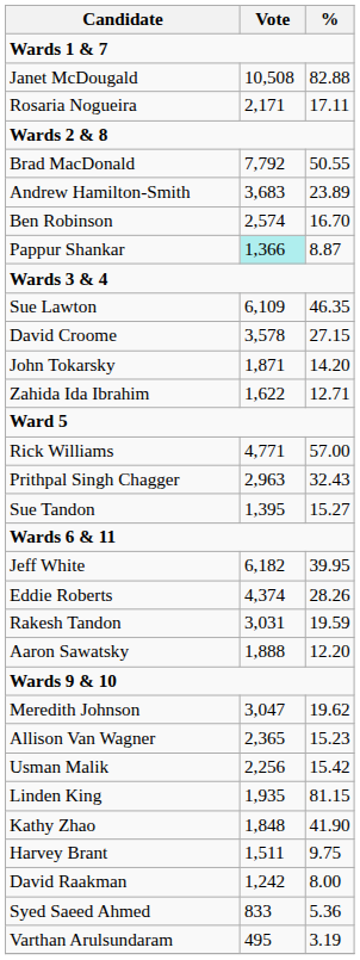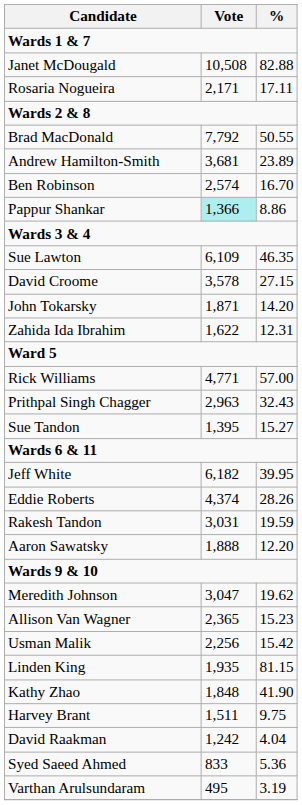 <table class="wikitable">
 <tr>
 <th bgcolor="#DDDDFF" width="200px">Candidate</th>
 <th bgcolor="#DDDDFF" width="50px">Vote</th>
 <th bgcolor="#DDDDFF" width="30px">%</th>
 </tr>
 <tr>
 <td colspan="4"><strong>Wards 1 & 7</strong></td>
 </tr>
 <tr>
 <td>Janet McDougald</td>
 <td>10,508</td>
 <td>82.88</td>
 </tr>
 <tr>
 <td>Rosaria Nogueira</td>
 <td>2,171</td>
 <td>17.11</td>
 </tr>
 <tr>
 <td colspan="4"><strong>Wards 2 & 8</strong></td>
 </tr>
 <tr>
 <td>Brad MacDonald</td>
 <td>7,792</td>
 <td>50.55</td>
 </tr>
 <tr>
 <td>Andrew Hamilton-Smith</td>
-<td>3,683</td>
+<td>3,681</td>
 <td>23.89</td>
 </tr>
 <tr>
 <td>Ben Robinson</td>
 <td>2,574</td>
 <td>16.70</td>
 </tr>
 <tr>
 <td>Pappur Shankar</td>
 <td style="background: paleturquoise;">1,366</td>
-<td>8.87</td>
+<td>8.86</td>
 </tr>
 <tr>
 <td colspan="4"><strong>Wards 3 & 4</strong></td>
 </tr>
 <tr>
 <td>Sue Lawton</td>
 <td>6,109</td>
 <td>46.35</td>
 </tr>
 <tr>
 <td>David Croome</td>
 <td>3,578</td>
 <td>27.15</td>
 </tr>
 <tr>
 <td>John Tokarsky</td>
 <td>1,871</td>
 <td>14.20</td>
 </tr>
 <tr>
 <td>Zahida Ida Ibrahim</td>
 <td>1,622</td>
-<td>12.71</td>
+<td>12.31</td>
 </tr>
 <tr>
 <td colspan="4"><strong>Ward 5</strong></td>
 </tr>
 <tr>
 <td>Rick Williams</td>
 <td>4,771</td>
 <td>57.00</td>
 </tr>
 <tr>
 <td>Prithpal Singh Chagger</td>
 <td>2,963</td>
 <td>32.43</td>
 </tr>
 <tr>
 <td>Sue Tandon</td>
 <td>1,395</td>
 <td>15.27</td>
 </tr>
 <tr>
 <td colspan="4"><strong>Wards 6 & 11</strong></td>
 </tr>
 <tr>
 <td>Jeff White</td>
 <td>6,182</td>
 <td>39.95</td>
 </tr>
 <tr>
 <td>Eddie Roberts</td>
 <td>4,374</td>
 <td>28.26</td>
 </tr>
 <tr>
 <td>Rakesh Tandon</td>
 <td>3,031</td>
 <td>19.59</td>
 </tr>
 <tr>
 <td>Aaron Sawatsky</td>
 <td>1,888</td>
 <td>12.20</td>
 </tr>
 <tr>
 <td colspan="4"><strong>Wards 9 & 10</strong></td>
 </tr>
 <tr>
 <td>Meredith Johnson</td>
 <td>3,047</td>
 <td>19.62</td>
 </tr>
 <tr>
 <td>Allison Van Wagner</td>
 <td>2,365</td>
 <td>15.23</td>
 </tr>
 <tr>
 <td>Usman Malik</td>
 <td>2,256</td>
 <td>15.42</td>
 </tr>
 <tr>
 <td>Linden King</td>
 <td>1,935</td>
 <td>81.15</td>
 </tr>
 <tr>
 <td>Kathy Zhao</td>
 <td>1,848</td>
 <td>41.90</td>
 </tr>
 <tr>
 <td>Harvey Brant</td>
 <td>1,511</td>
 <td>9.75</td>
 </tr>
 <tr>
 <td>David Raakman</td>
 <td>1,242</td>
-<td>8.00</td>
+<td>4.04</td>
 </tr>
 <tr>
 <td>Syed Saeed Ahmed</td>
 <td>833</td>
 <td>5.36</td>
 </tr>
 <tr>
 <td>Varthan Arulsundaram</td>
 <td>495</td>
 <td>3.19</td>
 </tr>
 <tr>
 </tr>
 </table>
